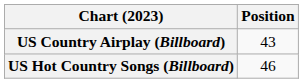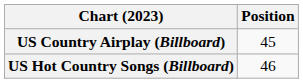 <table class="wikitable sortable plainrowheaders" style="text-align:center">
 <tr>
 <th scope="col">Chart (2023)</th>
 <th scope="col">Position</th>
 </tr>
 <tr>
 <th scope="row">US Country Airplay (<em>Billboard</em>)</th>
-<td>43</td>
+<td>45</td>
 </tr>
 <tr>
 <th scope="row">US Hot Country Songs (<em>Billboard</em>)</th>
 <td>46</td>
 </tr>
 </table>
